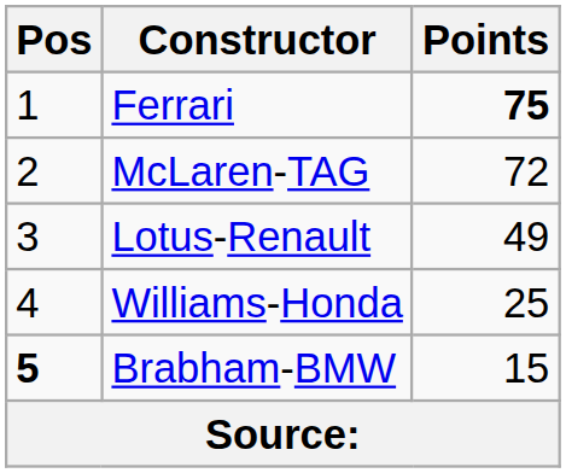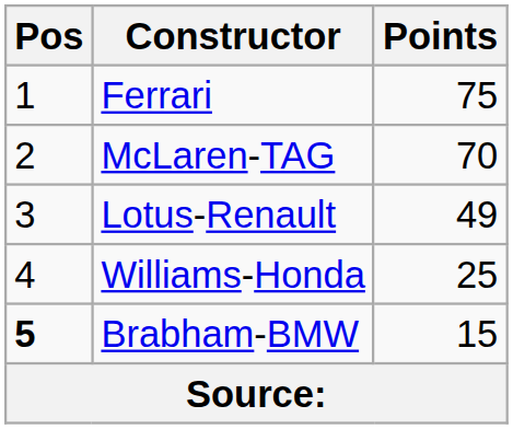 <table class="wikitable" style="font-size: 95%;">
 <tr>
 <th>Pos</th>
 <th>Constructor</th>
 <th>Points</th>
 </tr>
 <tr>
 <td>1</td>
 <td> <a href='#'>Ferrari</a></td>
-<td align="right"><strong>75</strong></td>
+<td align="right">75</td>
 </tr>
 <tr>
 <td>2</td>
 <td> <a href='#'>McLaren</a>-<a href='#'>TAG</a></td>
-<td align="right">72</td>
+<td align="right">70</td>
 </tr>
 <tr>
 <td>3</td>
 <td> <a href='#'>Lotus</a>-<a href='#'>Renault</a></td>
 <td align="right">49</td>
 </tr>
 <tr>
 <td>4</td>
 <td> <a href='#'>Williams</a>-<a href='#'>Honda</a></td>
 <td align="right">25</td>
 </tr>
 <tr>
 <td><strong>5</strong></td>
 <td> <a href='#'>Brabham</a>-<a href='#'>BMW</a></td>
 <td align="right">15</td>
 </tr>
 <tr>
 <th colspan=4>Source: </th>
 </tr>
 </table>
